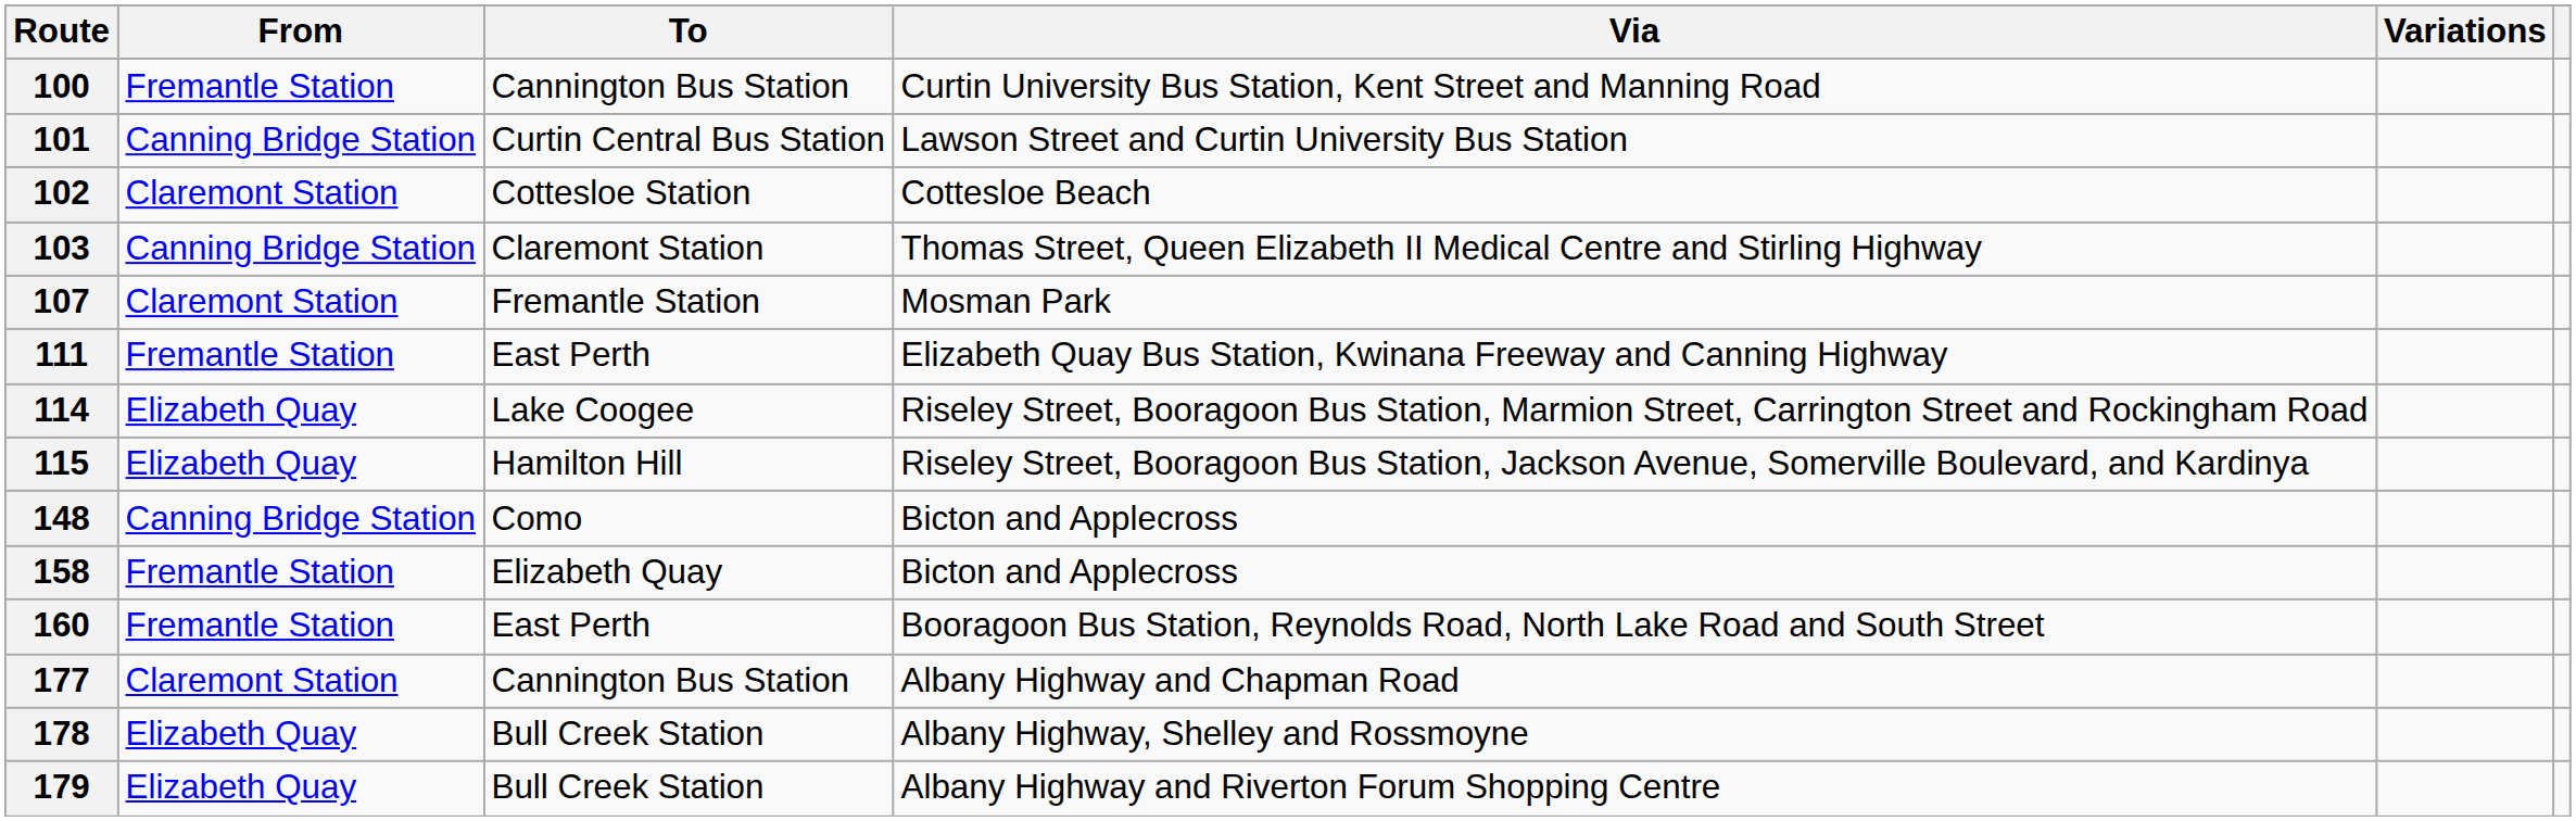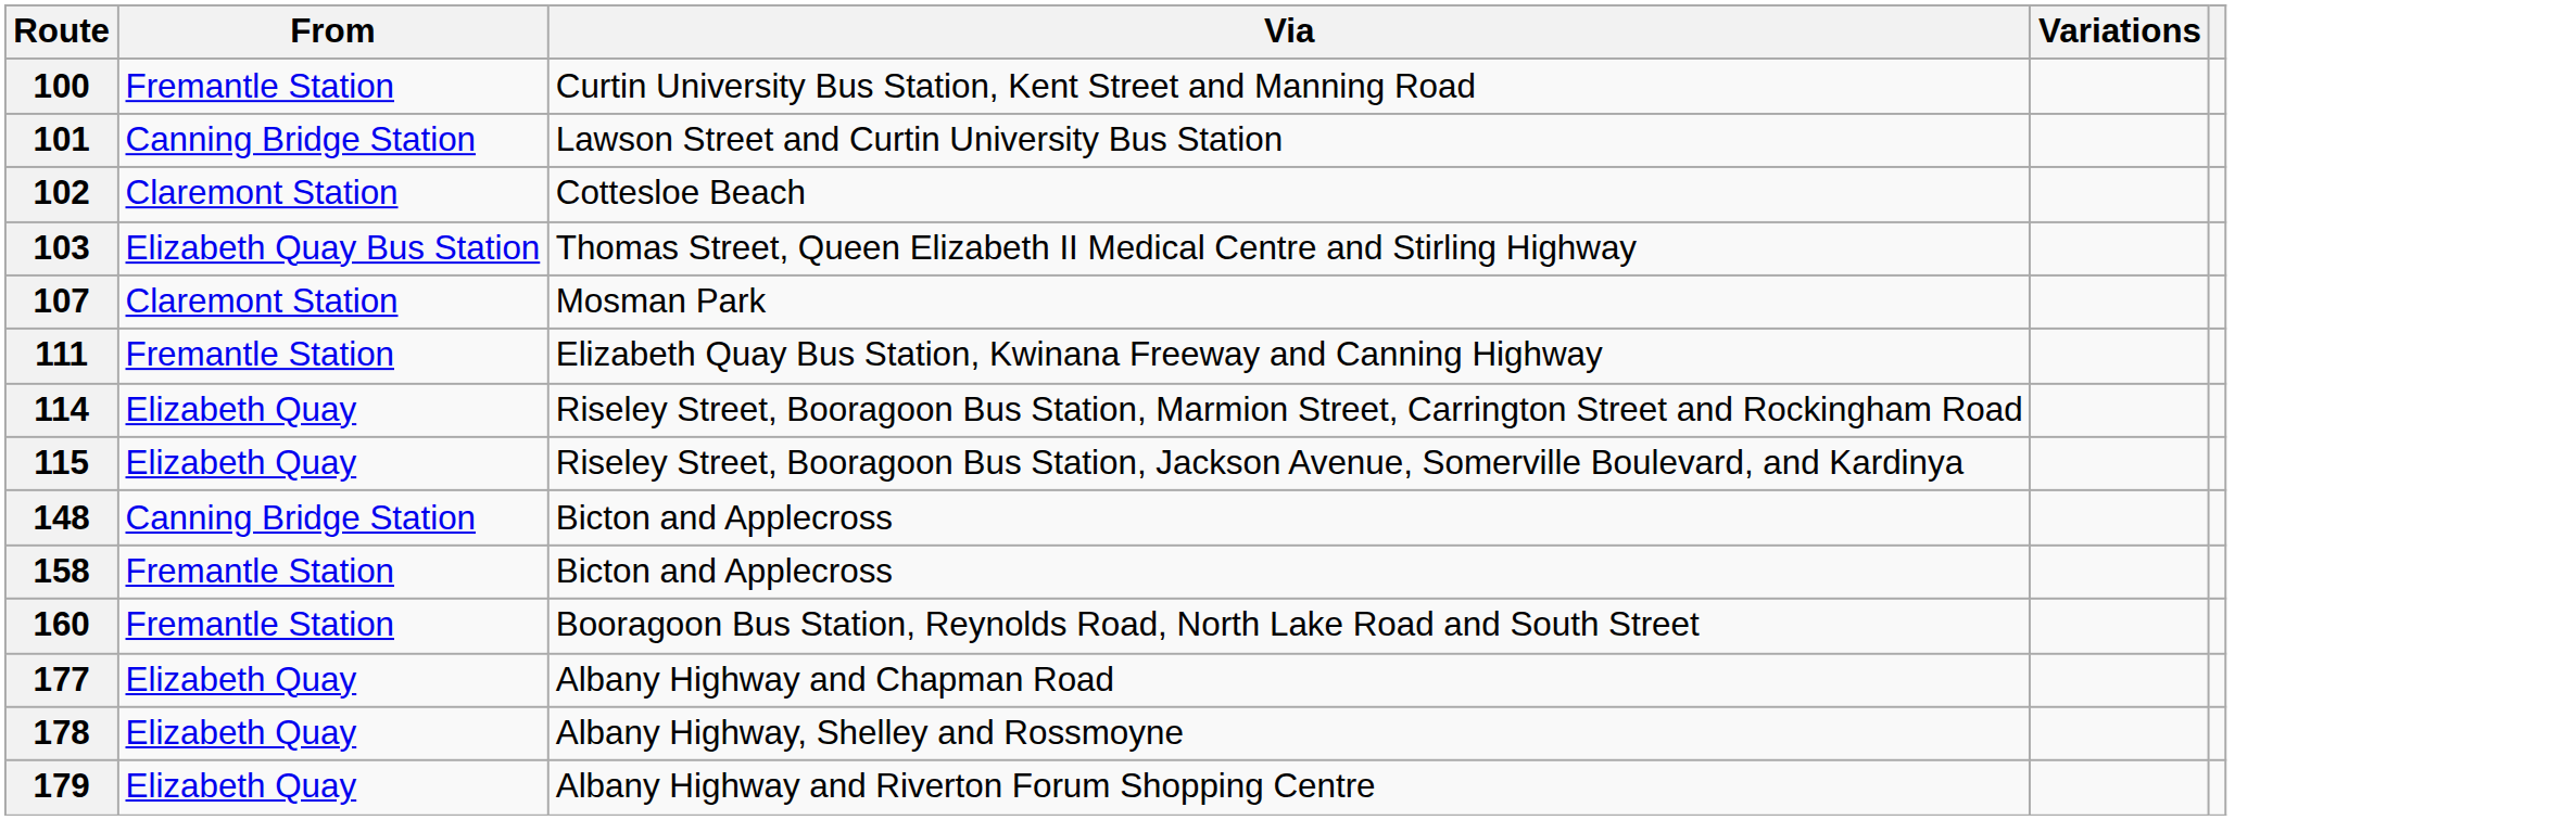 <table class="wikitable sortable">
 <tr>
 <th data-sort-type="number">Route</th>
 <th>From</th>
-<th>To</th>
 <th class=unsortable>Via</th>
 <th class=unsortable>Variations</th>
 <th class=unsortable></th>
 </tr>
 <tr>
 <th>100</th>
 <td><a href='#'>Fremantle Station</a></td>
-<td>Cannington Bus Station</td>
 <td>Curtin University Bus Station, Kent Street and Manning Road</td>
 <td></td>
 <td></td>
 </tr>
 <tr>
 <th>101</th>
 <td><a href='#'>Canning Bridge Station</a></td>
-<td>Curtin Central Bus Station</td>
 <td>Lawson Street and Curtin University Bus Station</td>
 <td></td>
 <td></td>
 </tr>
 <tr>
 <th>102</th>
 <td><a href='#'>Claremont Station</a></td>
-<td>Cottesloe Station</td>
 <td>Cottesloe Beach</td>
 <td></td>
 <td></td>
 </tr>
 <tr>
 <th>103</th>
-<td><a href='#'>Canning Bridge Station</a></td>
-<td>Claremont Station</td>
+<td><a href='#'>Elizabeth Quay Bus Station</a></td>
 <td>Thomas Street, Queen Elizabeth II Medical Centre and Stirling Highway</td>
 <td></td>
 <td></td>
 </tr>
 <tr>
 <th>107</th>
 <td><a href='#'>Claremont Station</a></td>
-<td>Fremantle Station</td>
 <td>Mosman Park</td>
 <td></td>
 <td></td>
 </tr>
 <tr>
 <th>111</th>
 <td><a href='#'>Fremantle Station</a></td>
-<td>East Perth</td>
 <td>Elizabeth Quay Bus Station, Kwinana Freeway and Canning Highway</td>
 <td></td>
 <td></td>
 </tr>
 <tr>
 <th>114</th>
 <td><a href='#'>Elizabeth Quay</a></td>
-<td>Lake Coogee</td>
 <td>Riseley Street, Booragoon Bus Station, Marmion Street, Carrington Street and Rockingham Road</td>
 <td></td>
 <td></td>
 </tr>
 <tr>
 <th>115</th>
 <td><a href='#'>Elizabeth Quay</a></td>
-<td>Hamilton Hill</td>
 <td>Riseley Street, Booragoon Bus Station, Jackson Avenue, Somerville Boulevard, and Kardinya</td>
 <td></td>
 <td></td>
 </tr>
 <tr>
 <th>148</th>
 <td><a href='#'>Canning Bridge Station</a></td>
-<td>Como</td>
 <td>Bicton and Applecross</td>
 <td></td>
 <td></td>
 </tr>
 <tr>
 <th>158</th>
 <td><a href='#'>Fremantle Station</a></td>
-<td>Elizabeth Quay</td>
 <td>Bicton and Applecross</td>
 <td></td>
 <td></td>
 </tr>
 <tr>
 <th>160</th>
 <td><a href='#'>Fremantle Station</a></td>
-<td>East Perth</td>
 <td>Booragoon Bus Station, Reynolds Road, North Lake Road and South Street</td>
 <td></td>
 <td></td>
 </tr>
 <tr>
 <th>177</th>
-<td><a href='#'>Claremont Station</a></td>
-<td>Cannington Bus Station</td>
+<td><a href='#'>Elizabeth Quay</a></td>
 <td>Albany Highway and Chapman Road</td>
 <td></td>
 <td></td>
 </tr>
 <tr>
 <th>178</th>
 <td><a href='#'>Elizabeth Quay</a></td>
-<td>Bull Creek Station</td>
 <td>Albany Highway, Shelley and Rossmoyne</td>
 <td></td>
 <td></td>
 </tr>
 <tr>
 <th>179</th>
 <td><a href='#'>Elizabeth Quay</a></td>
-<td>Bull Creek Station</td>
 <td>Albany Highway and Riverton Forum Shopping Centre</td>
 <td></td>
 <td></td>
 </tr>
 </table>
